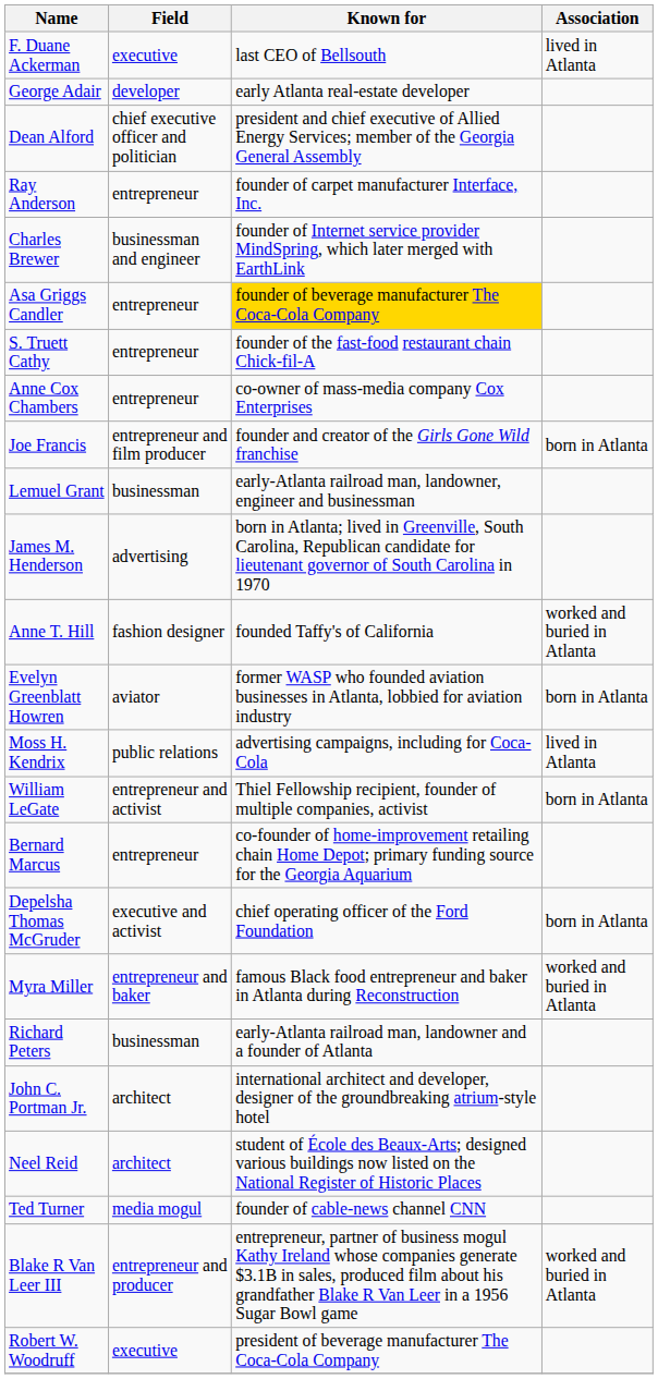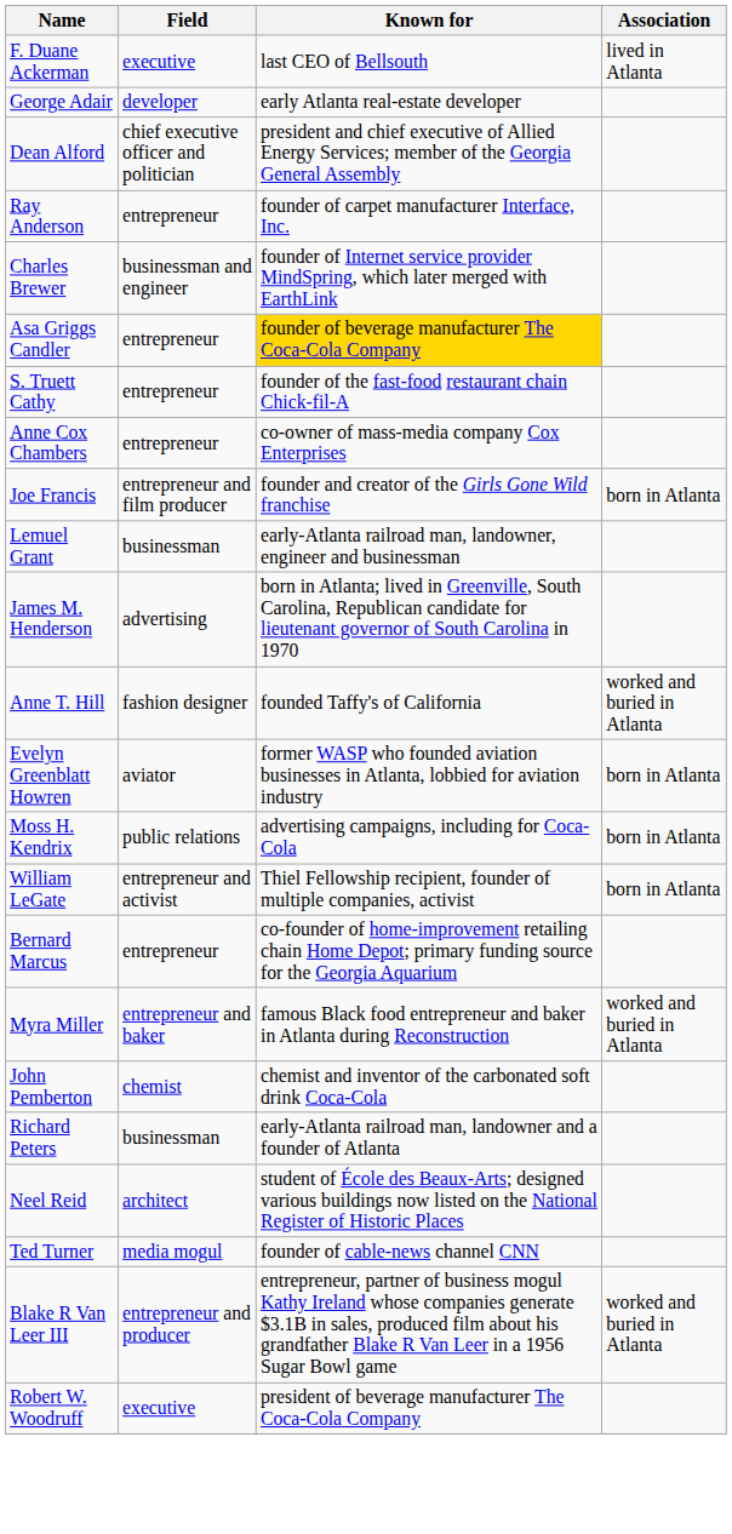 <table class="wikitable sortable">
 <tr>
 <th>Name</th>
 <th>Field</th>
 <th>Known for</th>
 <th>Association</th>
 </tr>
 <tr>
 <td><a href='#'>F. Duane Ackerman</a></td>
 <td><a href='#'>executive</a></td>
 <td>last CEO of <a href='#'>Bellsouth</a></td>
 <td>lived in Atlanta</td>
 </tr>
 <tr>
 <td><a href='#'>George Adair</a></td>
 <td><a href='#'>developer</a></td>
 <td>early Atlanta real-estate developer</td>
 <td></td>
 </tr>
 <tr>
 <td><a href='#'>Dean Alford</a></td>
 <td>chief executive officer and politician</td>
 <td>president and chief executive of Allied Energy Services; member of the <a href='#'>Georgia General Assembly</a></td>
 <td></td>
 </tr>
 <tr>
 <td><a href='#'>Ray Anderson</a></td>
 <td>entrepreneur</td>
 <td>founder of carpet manufacturer <a href='#'>Interface, Inc.</a></td>
 <td></td>
 </tr>
 <tr>
 <td><a href='#'>Charles Brewer</a></td>
 <td>businessman and engineer</td>
 <td>founder of <a href='#'>Internet service provider</a> <a href='#'>MindSpring</a>, which later merged with <a href='#'>EarthLink</a></td>
 <td></td>
 </tr>
 <tr>
 <td><a href='#'>Asa Griggs Candler</a></td>
 <td>entrepreneur</td>
 <td style="background: gold;">founder of beverage manufacturer <a href='#'>The Coca-Cola Company</a></td>
 <td></td>
 </tr>
 <tr>
 <td><a href='#'>S. Truett Cathy</a></td>
 <td>entrepreneur</td>
 <td>founder of the <a href='#'>fast-food</a> <a href='#'>restaurant chain</a> <a href='#'>Chick-fil-A</a></td>
 <td></td>
 </tr>
 <tr>
 <td><a href='#'>Anne Cox Chambers</a></td>
 <td>entrepreneur</td>
 <td>co-owner of mass-media company <a href='#'>Cox Enterprises</a></td>
 <td></td>
 </tr>
 <tr>
 <td><a href='#'>Joe Francis</a></td>
 <td>entrepreneur and film producer</td>
 <td>founder and creator of the <a href='#'><em>Girls Gone Wild</em> franchise</a></td>
 <td>born in Atlanta</td>
 </tr>
 <tr>
 <td><a href='#'>Lemuel Grant</a></td>
 <td>businessman</td>
 <td>early-Atlanta railroad man, landowner, engineer and businessman</td>
 <td></td>
 </tr>
 <tr>
 <td><a href='#'>James M. Henderson</a></td>
 <td>advertising</td>
 <td>born in Atlanta; lived in <a href='#'>Greenville</a>, South Carolina, Republican candidate for <a href='#'>lieutenant governor of South Carolina</a> in 1970</td>
 <td></td>
 </tr>
 <tr>
 <td><a href='#'>Anne T. Hill</a></td>
 <td>fashion designer</td>
 <td>founded Taffy's of California</td>
 <td>worked and buried in Atlanta</td>
 </tr>
 <tr>
 <td><a href='#'>Evelyn Greenblatt Howren</a></td>
 <td>aviator</td>
 <td>former <a href='#'>WASP</a> who founded aviation businesses in Atlanta, lobbied for aviation industry</td>
 <td>born in Atlanta</td>
 </tr>
 <tr>
 <td><a href='#'>Moss H. Kendrix</a></td>
 <td>public relations</td>
 <td>advertising campaigns, including for <a href='#'>Coca-Cola</a></td>
-<td>lived in Atlanta</td>
+<td>born in Atlanta</td>
 </tr>
 <tr>
 <td><a href='#'>William LeGate</a></td>
 <td>entrepreneur and activist</td>
 <td>Thiel Fellowship recipient, founder of multiple companies, activist</td>
 <td>born in Atlanta</td>
 </tr>
 <tr>
 <td><a href='#'>Bernard Marcus</a></td>
 <td>entrepreneur</td>
 <td>co-founder of <a href='#'>home-improvement</a> retailing chain <a href='#'>Home Depot</a>; primary funding source for the <a href='#'>Georgia Aquarium</a></td>
 <td></td>
 </tr>
 <tr>
-<td><a href='#'>Depelsha Thomas McGruder</a></td>
-<td>executive and activist</td>
-<td>chief operating officer of the <a href='#'>Ford Foundation</a></td>
-<td>born in Atlanta</td>
-</tr>
-<tr>
 <td><a href='#'>Myra Miller</a></td>
 <td><a href='#'>entrepreneur</a> and <a href='#'>baker</a></td>
 <td>famous Black food entrepreneur and baker in Atlanta during <a href='#'>Reconstruction</a></td>
 <td>worked and buried in Atlanta</td>
 </tr>
 <tr>
+<td><a href='#'>John Pemberton</a></td>
+<td><a href='#'>chemist</a></td>
+<td>chemist and inventor of the carbonated soft drink <a href='#'>Coca-Cola</a></td>
+<td></td>
+</tr>
+<tr>
 <td><a href='#'>Richard Peters</a></td>
 <td>businessman</td>
 <td>early-Atlanta railroad man, landowner and a founder of Atlanta</td>
-<td></td>
-</tr>
-<tr>
-<td><a href='#'>John C. Portman Jr.</a></td>
-<td>architect</td>
-<td>international architect and developer, designer of the groundbreaking <a href='#'>atrium</a>-style hotel</td>
 <td></td>
 </tr>
 <tr>
 <td><a href='#'>Neel Reid</a></td>
 <td><a href='#'>architect</a></td>
 <td>student of <a href='#'>École des Beaux-Arts</a>; designed various buildings now listed on the <a href='#'>National Register of Historic Places</a></td>
 <td></td>
 </tr>
 <tr>
 <td><a href='#'>Ted Turner</a></td>
 <td><a href='#'>media mogul</a></td>
 <td>founder of <a href='#'>cable-news</a> channel <a href='#'>CNN</a></td>
 <td></td>
 </tr>
 <tr>
 <td><a href='#'>Blake R Van Leer III</a></td>
 <td><a href='#'>entrepreneur</a> and <a href='#'>producer</a></td>
 <td>entrepreneur, partner of business mogul <a href='#'>Kathy Ireland</a> whose companies generate $3.1B in sales, produced film about his grandfather <a href='#'>Blake R Van Leer</a> in a 1956 Sugar Bowl game</td>
 <td>worked and buried in Atlanta</td>
 </tr>
 <tr>
 <td><a href='#'>Robert W. Woodruff</a></td>
 <td><a href='#'>executive</a></td>
 <td>president of beverage manufacturer <a href='#'>The Coca-Cola Company</a></td>
 <td></td>
 </tr>
 <tr>
 </tr>
 </table>
